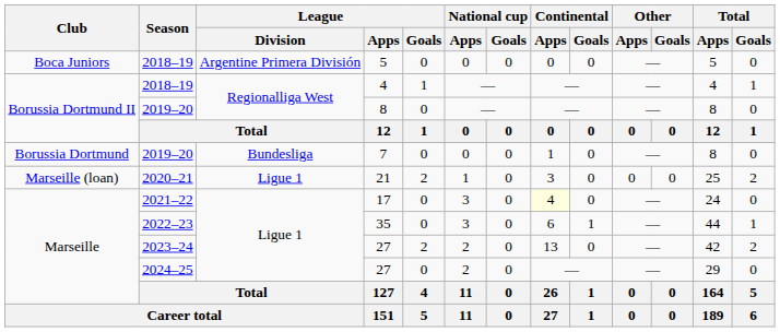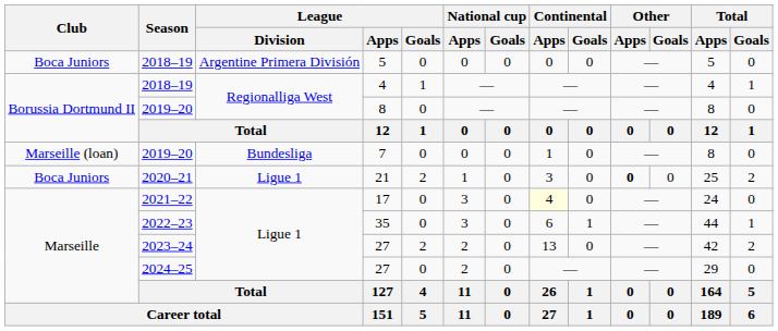 <table class="wikitable" style="text-align:center">
 <tr>
 <th rowspan="2">Club</th>
 <th rowspan="2">Season</th>
 <th colspan="3">League</th>
 <th colspan="2">National cup</th>
 <th colspan="2">Continental</th>
 <th colspan="2">Other</th>
 <th colspan="2">Total</th>
 </tr>
 <tr>
 <th>Division</th>
 <th>Apps</th>
 <th>Goals</th>
 <th>Apps</th>
 <th>Goals</th>
 <th>Apps</th>
 <th>Goals</th>
 <th>Apps</th>
 <th>Goals</th>
 <th>Apps</th>
 <th>Goals</th>
 </tr>
 <tr>
 <td><a href='#'>Boca Juniors</a></td>
 <td><a href='#'>2018–19</a></td>
 <td><a href='#'>Argentine Primera División</a></td>
 <td>5</td>
 <td>0</td>
 <td>0</td>
 <td>0</td>
 <td>0</td>
 <td>0</td>
 <td colspan="2">—</td>
 <td>5</td>
 <td>0</td>
 </tr>
 <tr>
 <td rowspan="3"><a href='#'>Borussia Dortmund II</a></td>
 <td><a href='#'>2018–19</a></td>
 <td rowspan="2"><a href='#'>Regionalliga West</a></td>
 <td>4</td>
 <td>1</td>
 <td colspan="2">—</td>
 <td colspan="2">—</td>
 <td colspan="2">—</td>
 <td>4</td>
 <td>1</td>
 </tr>
 <tr>
 <td><a href='#'>2019–20</a></td>
 <td>8</td>
 <td>0</td>
 <td colspan="2">—</td>
 <td colspan="2">—</td>
 <td colspan="2">—</td>
 <td>8</td>
 <td>0</td>
 </tr>
 <tr>
 <th colspan="2">Total</th>
 <th>12</th>
 <th>1</th>
 <th>0</th>
 <th>0</th>
 <th>0</th>
 <th>0</th>
 <th>0</th>
 <th>0</th>
 <th>12</th>
 <th>1</th>
 </tr>
 <tr>
-<td><a href='#'>Borussia Dortmund</a></td>
+<td><a href='#'>Marseille</a> (loan)</td>
 <td><a href='#'>2019–20</a></td>
 <td><a href='#'>Bundesliga</a></td>
 <td>7</td>
 <td>0</td>
 <td>0</td>
 <td>0</td>
 <td>1</td>
 <td>0</td>
 <td colspan="2">—</td>
 <td>8</td>
 <td>0</td>
 </tr>
 <tr>
-<td><a href='#'>Marseille</a> (loan)</td>
+<td><a href='#'>Boca Juniors</a></td>
 <td><a href='#'>2020–21</a></td>
 <td><a href='#'>Ligue 1</a></td>
 <td>21</td>
 <td>2</td>
 <td>1</td>
 <td>0</td>
 <td>3</td>
 <td>0</td>
-<td>0</td>
+<td><strong>0</strong></td>
 <td>0</td>
 <td>25</td>
 <td>2</td>
 </tr>
 <tr>
 <td rowspan="5">Marseille</td>
 <td><a href='#'>2021–22</a></td>
 <td rowspan="4">Ligue 1</td>
 <td>17</td>
 <td>0</td>
 <td>3</td>
 <td>0</td>
 <td style="background: lightyellow;">4</td>
 <td>0</td>
 <td colspan="2">—</td>
 <td>24</td>
 <td>0</td>
 </tr>
 <tr>
 <td><a href='#'>2022–23</a></td>
 <td>35</td>
 <td>0</td>
 <td>3</td>
 <td>0</td>
 <td>6</td>
 <td>1</td>
 <td colspan="2">—</td>
 <td>44</td>
 <td>1</td>
 </tr>
 <tr>
 <td><a href='#'>2023–24</a></td>
 <td>27</td>
 <td>2</td>
 <td>2</td>
 <td>0</td>
 <td>13</td>
 <td>0</td>
 <td colspan="2">—</td>
 <td>42</td>
 <td>2</td>
 </tr>
 <tr>
 <td><a href='#'>2024–25</a></td>
 <td>27</td>
 <td>0</td>
 <td>2</td>
 <td>0</td>
 <td colspan="2">—</td>
 <td colspan="2">—</td>
 <td>29</td>
 <td>0</td>
 </tr>
 <tr>
 <th colspan="2">Total</th>
 <th>127</th>
 <th>4</th>
 <th>11</th>
 <th>0</th>
 <th>26</th>
 <th>1</th>
 <th>0</th>
 <th>0</th>
 <th>164</th>
 <th>5</th>
 </tr>
 <tr>
 <th colspan="3">Career total</th>
 <th>151</th>
 <th>5</th>
 <th>11</th>
 <th>0</th>
 <th>27</th>
 <th>1</th>
 <th>0</th>
 <th>0</th>
 <th>189</th>
 <th>6</th>
 </tr>
 </table>
